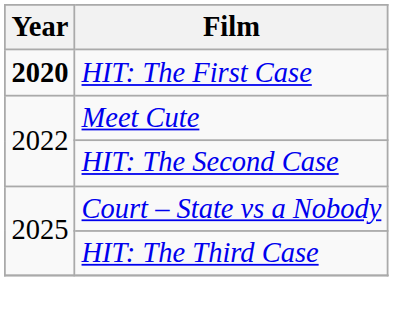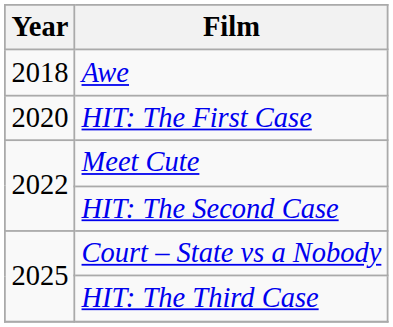 <table class="wikitable">
 <tr>
 <th>Year</th>
 <th>Film</th>
 </tr>
 <tr>
-<td><strong>2020</strong></td>
+<td>2018</td>
+<td><em><a href='#'>Awe</a></em></td>
+</tr>
+<tr>
+<td>2020</td>
 <td><em><a href='#'>HIT: The First Case</a></em></td>
 </tr>
 <tr>
 <td rowspan="2">2022</td>
 <td><em><a href='#'>Meet Cute</a></em></td>
 </tr>
 <tr>
 <td><em><a href='#'>HIT: The Second Case</a></em></td>
 </tr>
 <tr>
 <td rowspan="2">2025</td>
 <td><a href='#'><em>Court – State vs a Nobody</em></a></td>
 </tr>
 <tr>
 <td><em><a href='#'>HIT: The Third Case</a></em></td>
 </tr>
 <tr>
 </tr>
 </table>
